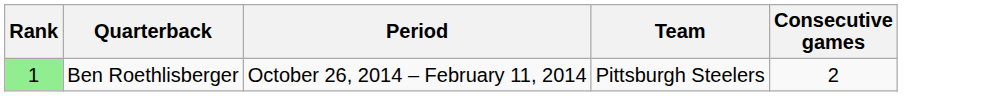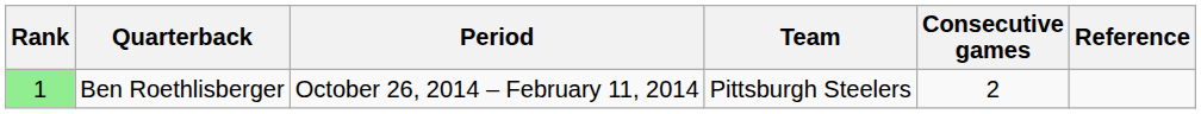 <table class="wikitable">
 <tr>
 <th>Rank</th>
 <th>Quarterback</th>
 <th>Period</th>
 <th>Team</th>
 <th>Consecutive<br>games</th>
+<th>Reference</th>
 </tr>
 <tr>
 <td style="background: lightgreen; text-align:center;" rowspan="1">1</td>
 <td>Ben Roethlisberger</td>
 <td>October 26, 2014 – February 11, 2014</td>
 <td>Pittsburgh Steelers</td>
 <td style="text-align:center;">2</td>
+<td style="text-align:center;"></td>
 </tr>
 </table>
